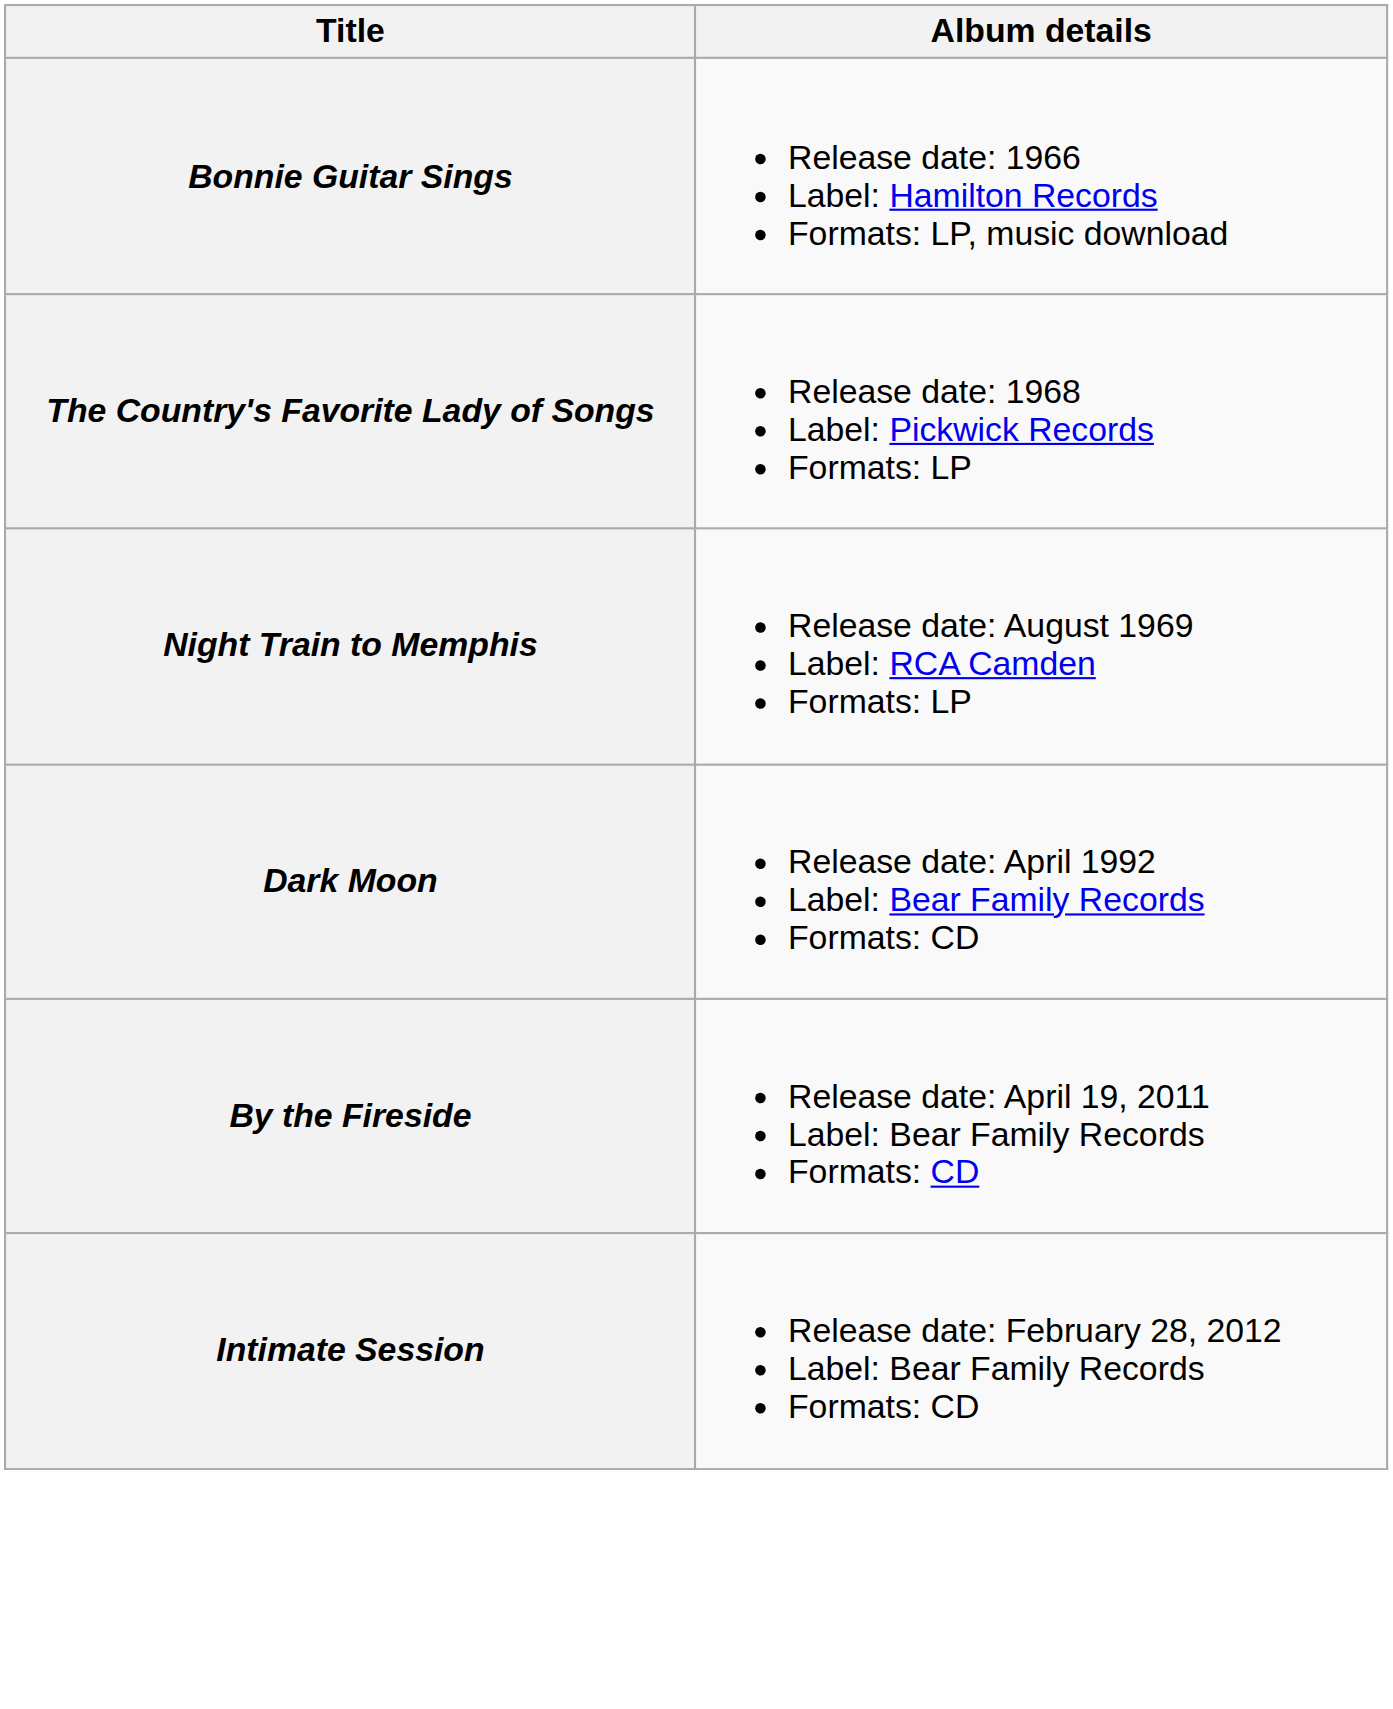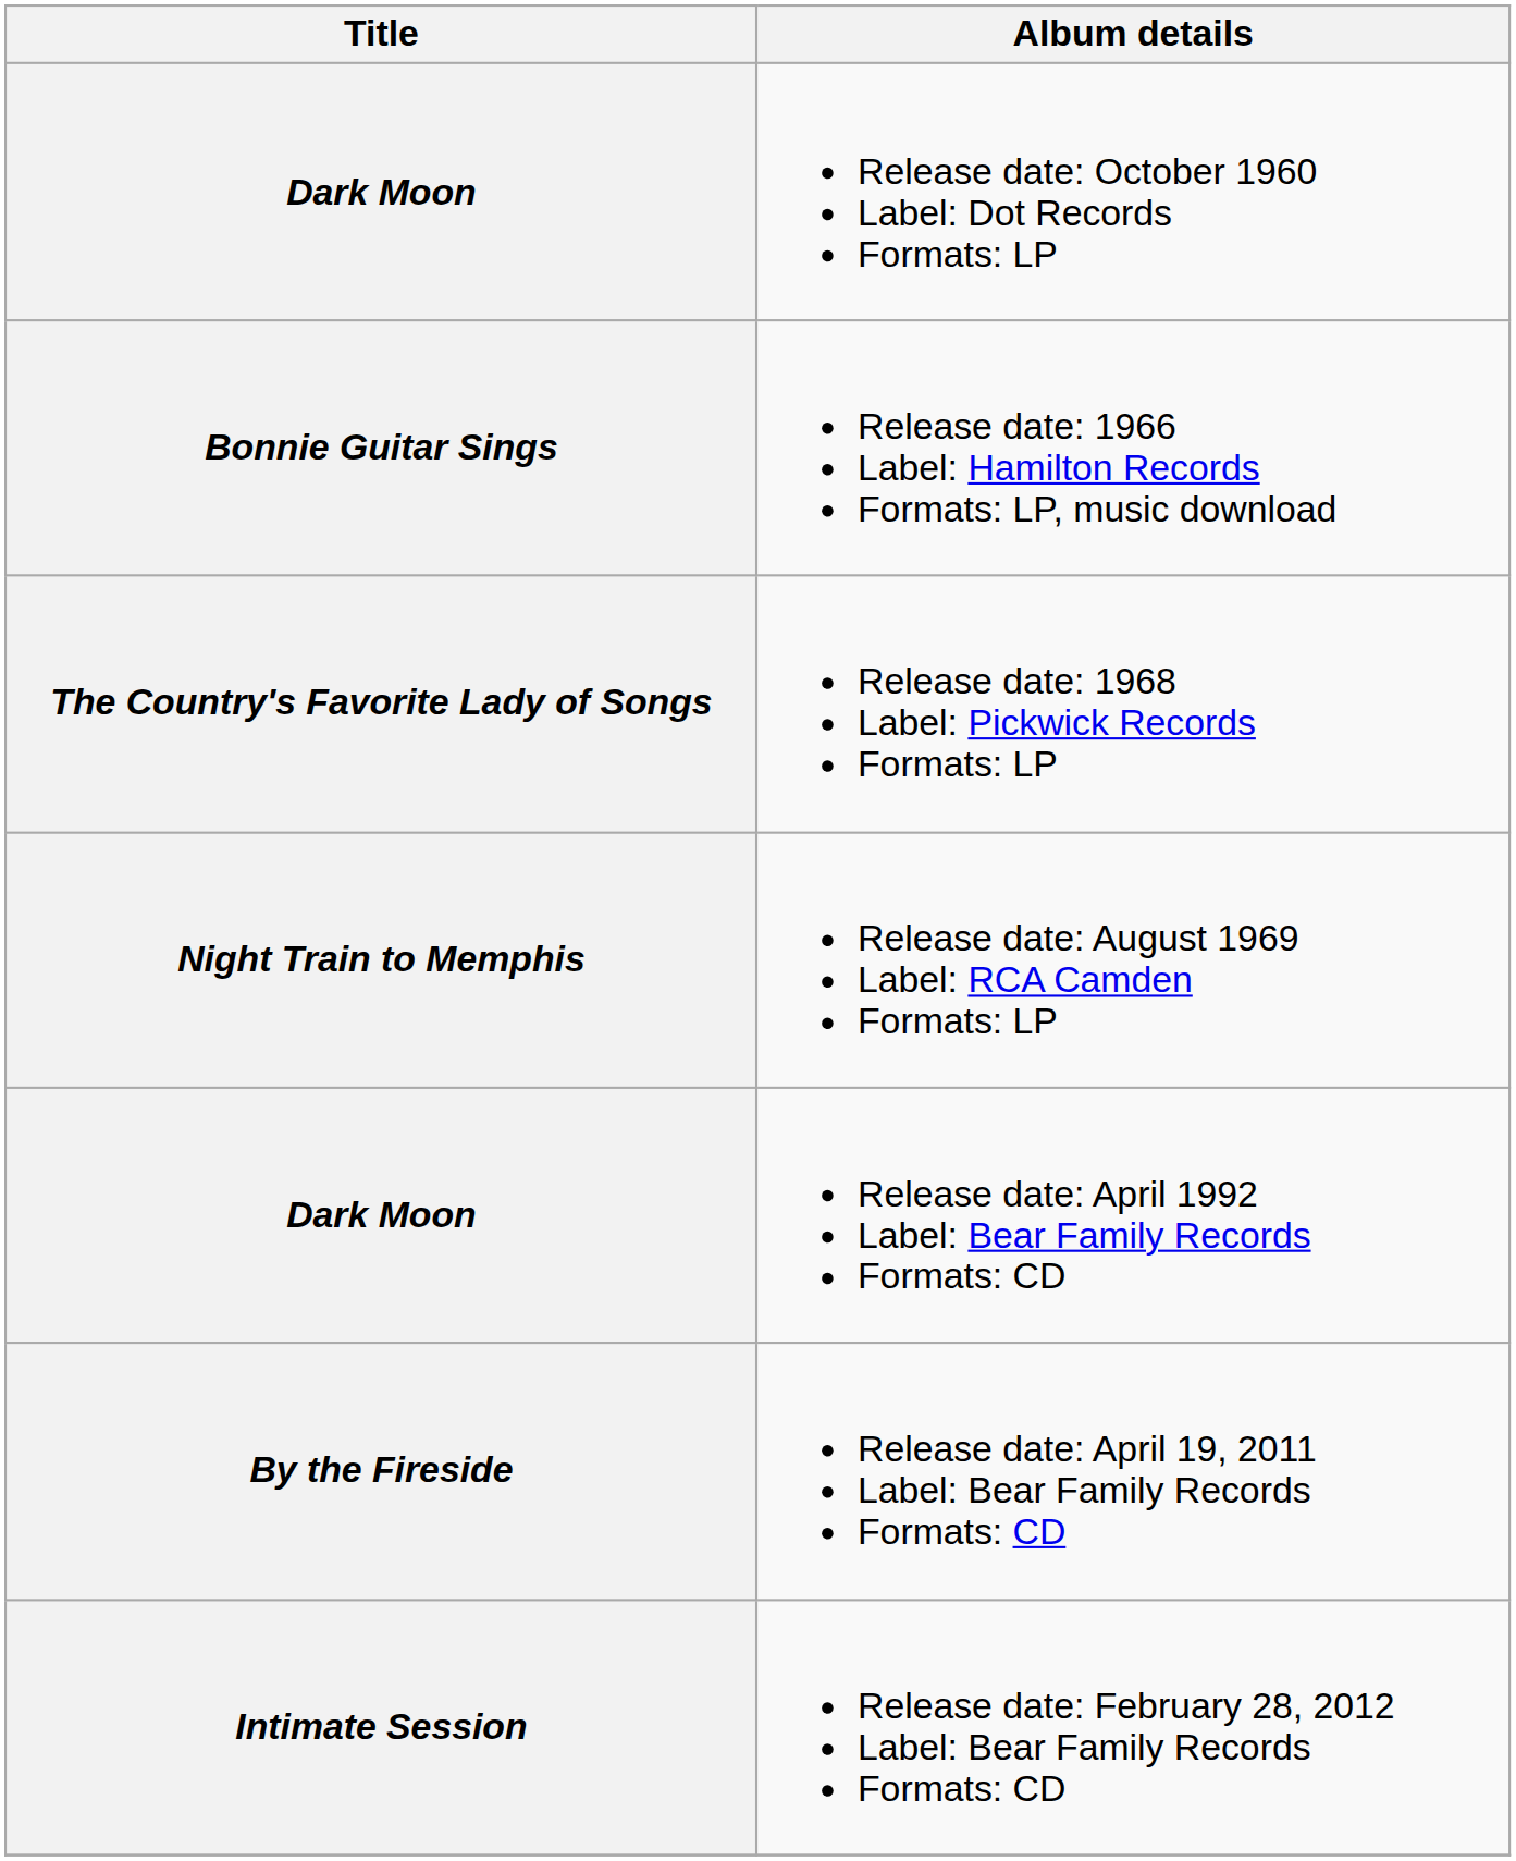 <table class="wikitable plainrowheaders" style="text-align:center;">
 <tr>
 <th scope="col" style="width:20em;">Title</th>
 <th scope="col" style="width:20em;">Album details</th>
+</tr>
+<tr>
+<th scope="row"><em>Dark Moon</em></th>
+<td align="left"><br><ul><li>Release date: October 1960</li><li>Label: Dot Records</li><li>Formats: LP</li></ul></td>
 </tr>
 <tr>
 <th scope="row"><em>Bonnie Guitar Sings</em></th>
 <td align="left"><br><ul><li>Release date: 1966</li><li>Label: <a href='#'>Hamilton Records</a></li><li>Formats: LP, music download</li></ul></td>
 </tr>
 <tr>
 <th scope="row"><em>The Country's Favorite Lady of Songs</em></th>
 <td align="left"><br><ul><li>Release date: 1968</li><li>Label: <a href='#'>Pickwick Records</a></li><li>Formats: LP</li></ul></td>
 </tr>
 <tr>
 <th scope="row"><em>Night Train to Memphis</em></th>
 <td align="left"><br><ul><li>Release date: August 1969</li><li>Label: <a href='#'>RCA Camden</a></li><li>Formats: LP</li></ul></td>
 </tr>
 <tr>
 <th scope="row"><em>Dark Moon</em></th>
 <td align="left"><br><ul><li>Release date: April 1992</li><li>Label: <a href='#'>Bear Family Records</a></li><li>Formats: CD</li></ul></td>
 </tr>
 <tr>
 <th scope="row"><em>By the Fireside</em></th>
 <td align="left"><br><ul><li>Release date: April 19, 2011</li><li>Label: Bear Family Records</li><li>Formats: <a href='#'>CD</a></li></ul></td>
 </tr>
 <tr>
 <th scope="row"><em>Intimate Session</em></th>
 <td align="left"><br><ul><li>Release date: February 28, 2012</li><li>Label: Bear Family Records</li><li>Formats: CD</li></ul></td>
 </tr>
 <tr>
 </tr>
 </table>
